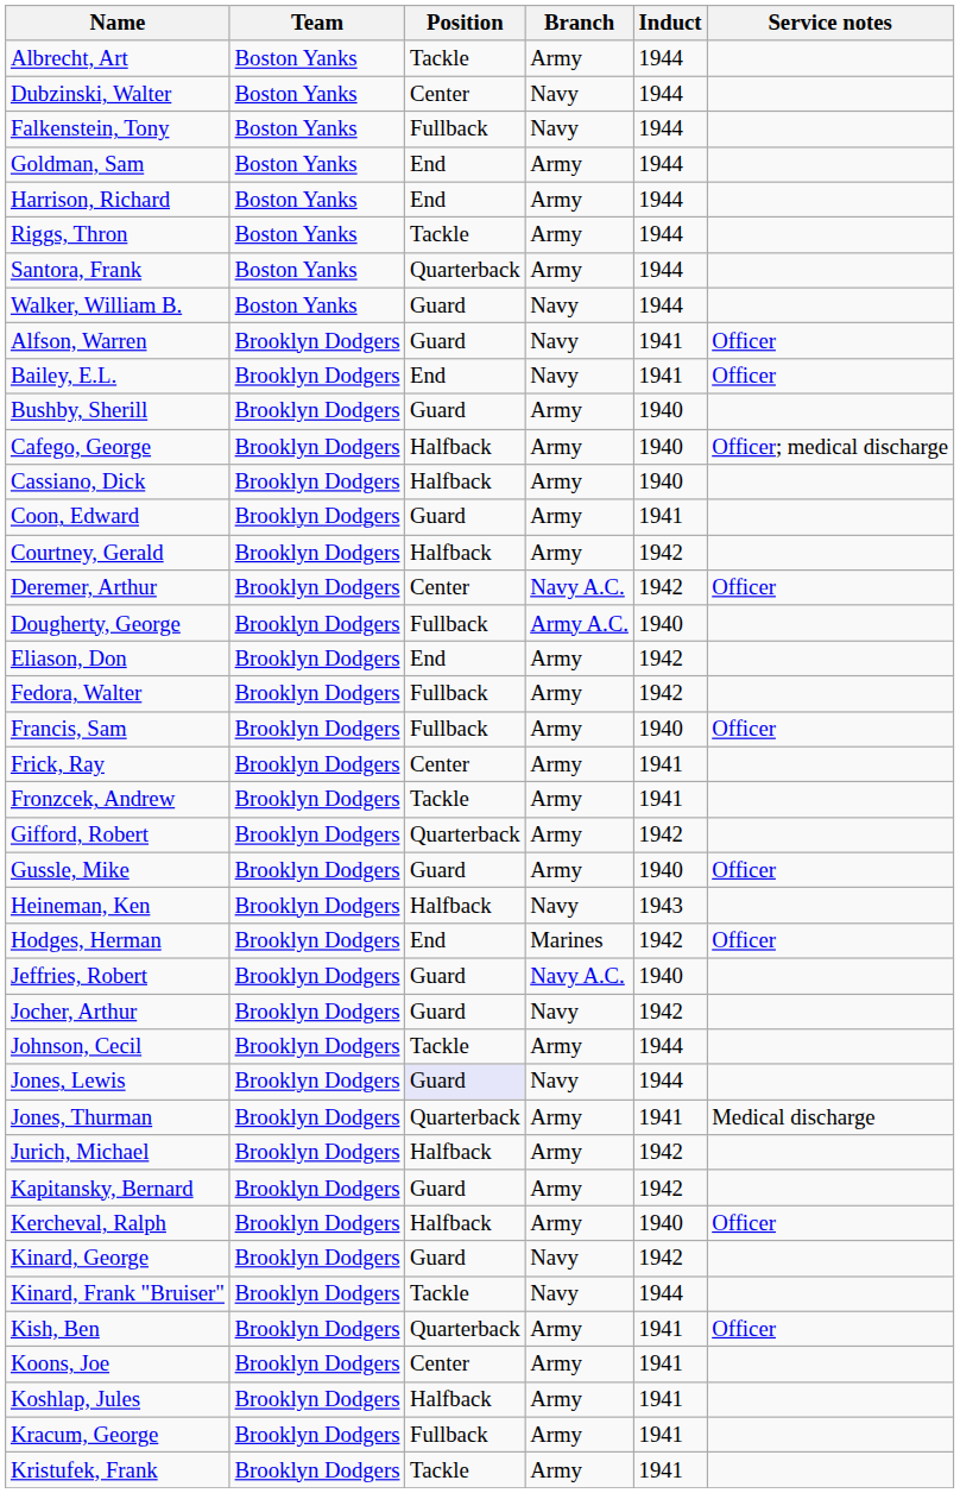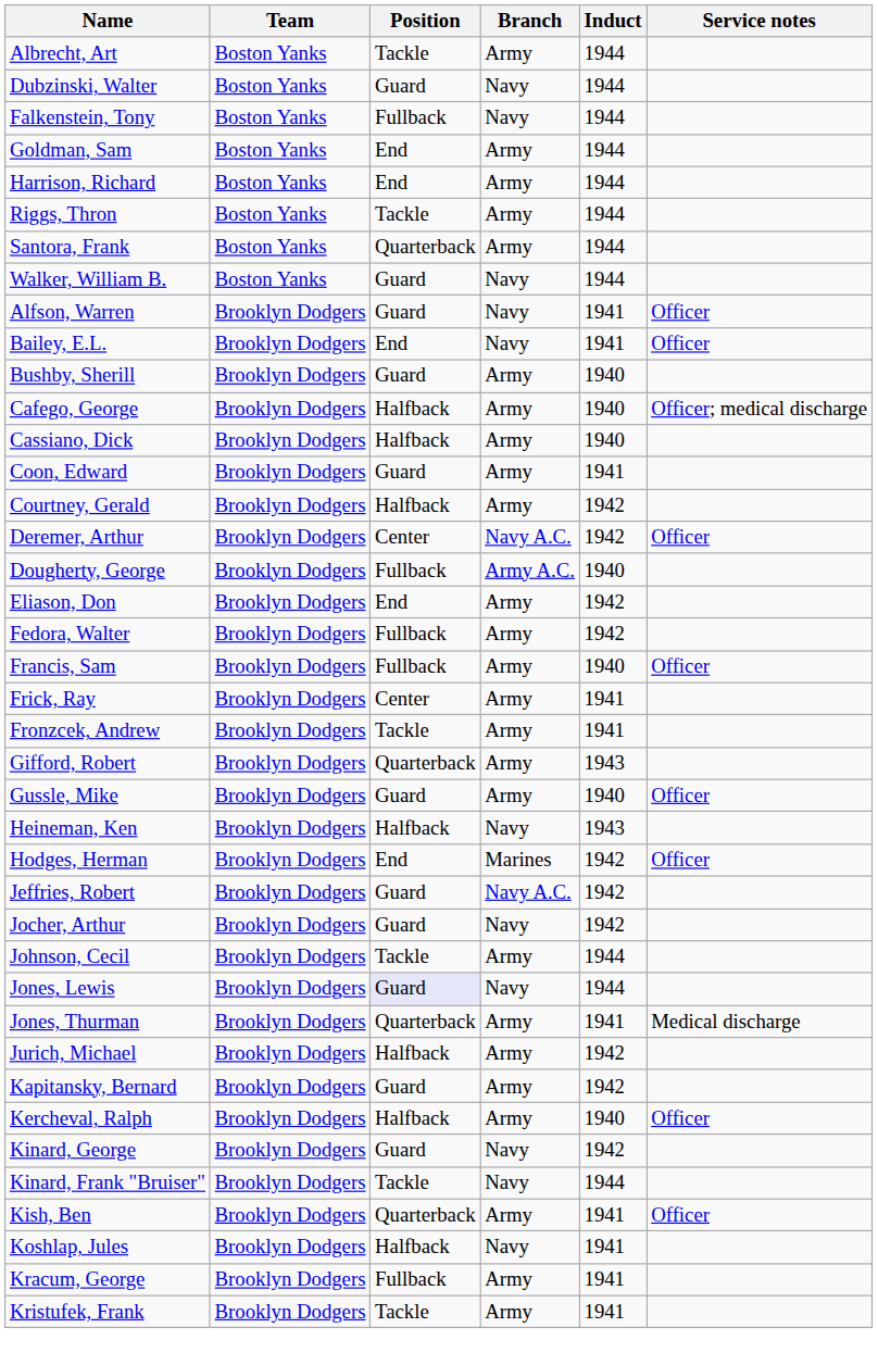 <table class="wikitable sortable">
 <tr>
 <th>Name</th>
 <th>Team</th>
 <th>Position</th>
 <th>Branch</th>
 <th>Induct</th>
 <th>Service notes</th>
 </tr>
 <tr>
 <td><a href='#'>Albrecht, Art</a></td>
 <td><a href='#'>Boston Yanks</a></td>
 <td>Tackle</td>
 <td>Army</td>
 <td>1944</td>
 <td></td>
 </tr>
 <tr>
 <td><a href='#'>Dubzinski, Walter</a></td>
 <td><a href='#'>Boston Yanks</a></td>
-<td>Center</td>
+<td>Guard</td>
 <td>Navy</td>
 <td>1944</td>
 <td></td>
 </tr>
 <tr>
 <td><a href='#'>Falkenstein, Tony</a></td>
 <td><a href='#'>Boston Yanks</a></td>
 <td>Fullback</td>
 <td>Navy</td>
 <td>1944</td>
 <td></td>
 </tr>
 <tr>
 <td><a href='#'>Goldman, Sam</a></td>
 <td><a href='#'>Boston Yanks</a></td>
 <td>End</td>
 <td>Army</td>
 <td>1944</td>
 <td></td>
 </tr>
 <tr>
 <td><a href='#'>Harrison, Richard</a></td>
 <td><a href='#'>Boston Yanks</a></td>
 <td>End</td>
 <td>Army</td>
 <td>1944</td>
 <td></td>
 </tr>
 <tr>
 <td><a href='#'>Riggs, Thron</a></td>
 <td><a href='#'>Boston Yanks</a></td>
 <td>Tackle</td>
 <td>Army</td>
 <td>1944</td>
 <td></td>
 </tr>
 <tr>
 <td><a href='#'>Santora, Frank</a></td>
 <td><a href='#'>Boston Yanks</a></td>
 <td>Quarterback</td>
 <td>Army</td>
 <td>1944</td>
 <td></td>
 </tr>
 <tr>
 <td><a href='#'>Walker, William B.</a></td>
 <td><a href='#'>Boston Yanks</a></td>
 <td>Guard</td>
 <td>Navy</td>
 <td>1944</td>
 <td></td>
 </tr>
 <tr>
 <td><a href='#'>Alfson, Warren</a></td>
 <td><a href='#'>Brooklyn Dodgers</a></td>
 <td>Guard</td>
 <td>Navy</td>
 <td>1941</td>
 <td><a href='#'>Officer</a></td>
 </tr>
 <tr>
 <td><a href='#'>Bailey, E.L.</a></td>
 <td><a href='#'>Brooklyn Dodgers</a></td>
 <td>End</td>
 <td>Navy</td>
 <td>1941</td>
 <td><a href='#'>Officer</a></td>
 </tr>
 <tr>
 <td><a href='#'>Bushby, Sherill</a></td>
 <td><a href='#'>Brooklyn Dodgers</a></td>
 <td>Guard</td>
 <td>Army</td>
 <td>1940</td>
 <td></td>
 </tr>
 <tr>
 <td><a href='#'>Cafego, George</a></td>
 <td><a href='#'>Brooklyn Dodgers</a></td>
 <td>Halfback</td>
 <td>Army</td>
 <td>1940</td>
 <td><a href='#'>Officer</a>; medical discharge</td>
 </tr>
 <tr>
 <td><a href='#'>Cassiano, Dick</a></td>
 <td><a href='#'>Brooklyn Dodgers</a></td>
 <td>Halfback</td>
 <td>Army</td>
 <td>1940</td>
 <td></td>
 </tr>
 <tr>
 <td><a href='#'>Coon, Edward</a></td>
 <td><a href='#'>Brooklyn Dodgers</a></td>
 <td>Guard</td>
 <td>Army</td>
 <td>1941</td>
 <td></td>
 </tr>
 <tr>
 <td><a href='#'>Courtney, Gerald</a></td>
 <td><a href='#'>Brooklyn Dodgers</a></td>
 <td>Halfback</td>
 <td>Army</td>
 <td>1942</td>
 <td></td>
 </tr>
 <tr>
 <td><a href='#'>Deremer, Arthur</a></td>
 <td><a href='#'>Brooklyn Dodgers</a></td>
 <td>Center</td>
 <td><a href='#'>Navy A.C.</a></td>
 <td>1942</td>
 <td><a href='#'>Officer</a></td>
 </tr>
 <tr>
 <td><a href='#'>Dougherty, George</a></td>
 <td><a href='#'>Brooklyn Dodgers</a></td>
 <td>Fullback</td>
 <td><a href='#'>Army A.C.</a></td>
 <td>1940</td>
 <td></td>
 </tr>
 <tr>
 <td><a href='#'>Eliason, Don</a></td>
 <td><a href='#'>Brooklyn Dodgers</a></td>
 <td>End</td>
 <td>Army</td>
 <td>1942</td>
 <td></td>
 </tr>
 <tr>
 <td><a href='#'>Fedora, Walter</a></td>
 <td><a href='#'>Brooklyn Dodgers</a></td>
 <td>Fullback</td>
 <td>Army</td>
 <td>1942</td>
 <td></td>
 </tr>
 <tr>
 <td><a href='#'>Francis, Sam</a></td>
 <td><a href='#'>Brooklyn Dodgers</a></td>
 <td>Fullback</td>
 <td>Army</td>
 <td>1940</td>
 <td><a href='#'>Officer</a></td>
 </tr>
 <tr>
 <td><a href='#'>Frick, Ray</a></td>
 <td><a href='#'>Brooklyn Dodgers</a></td>
 <td>Center</td>
 <td>Army</td>
 <td>1941</td>
 <td></td>
 </tr>
 <tr>
 <td><a href='#'>Fronzcek, Andrew</a></td>
 <td><a href='#'>Brooklyn Dodgers</a></td>
 <td>Tackle</td>
 <td>Army</td>
 <td>1941</td>
 <td></td>
 </tr>
 <tr>
 <td><a href='#'>Gifford, Robert</a></td>
 <td><a href='#'>Brooklyn Dodgers</a></td>
 <td>Quarterback</td>
 <td>Army</td>
-<td>1942</td>
+<td>1943</td>
 <td></td>
 </tr>
 <tr>
 <td><a href='#'>Gussle, Mike</a></td>
 <td><a href='#'>Brooklyn Dodgers</a></td>
 <td>Guard</td>
 <td>Army</td>
 <td>1940</td>
 <td><a href='#'>Officer</a></td>
 </tr>
 <tr>
 <td><a href='#'>Heineman, Ken</a></td>
 <td><a href='#'>Brooklyn Dodgers</a></td>
 <td>Halfback</td>
 <td>Navy</td>
 <td>1943</td>
 <td></td>
 </tr>
 <tr>
 <td><a href='#'>Hodges, Herman</a></td>
 <td><a href='#'>Brooklyn Dodgers</a></td>
 <td>End</td>
 <td>Marines</td>
 <td>1942</td>
 <td><a href='#'>Officer</a></td>
 </tr>
 <tr>
 <td><a href='#'>Jeffries, Robert</a></td>
 <td><a href='#'>Brooklyn Dodgers</a></td>
 <td>Guard</td>
 <td><a href='#'>Navy A.C.</a></td>
-<td>1940</td>
+<td>1942</td>
 <td></td>
 </tr>
 <tr>
 <td><a href='#'>Jocher, Arthur</a></td>
 <td><a href='#'>Brooklyn Dodgers</a></td>
 <td>Guard</td>
 <td>Navy</td>
 <td>1942</td>
 <td></td>
 </tr>
 <tr>
 <td><a href='#'>Johnson, Cecil</a></td>
 <td><a href='#'>Brooklyn Dodgers</a></td>
 <td>Tackle</td>
 <td>Army</td>
 <td>1944</td>
 <td></td>
 </tr>
 <tr>
 <td><a href='#'>Jones, Lewis</a></td>
 <td><a href='#'>Brooklyn Dodgers</a></td>
 <td style="background: lavender;">Guard</td>
 <td>Navy</td>
 <td>1944</td>
 <td></td>
 </tr>
 <tr>
 <td><a href='#'>Jones, Thurman</a></td>
 <td><a href='#'>Brooklyn Dodgers</a></td>
 <td>Quarterback</td>
 <td>Army</td>
 <td>1941</td>
 <td>Medical discharge</td>
 </tr>
 <tr>
 <td><a href='#'>Jurich, Michael</a></td>
 <td><a href='#'>Brooklyn Dodgers</a></td>
 <td>Halfback</td>
 <td>Army</td>
 <td>1942</td>
 <td></td>
 </tr>
 <tr>
 <td><a href='#'>Kapitansky, Bernard</a></td>
 <td><a href='#'>Brooklyn Dodgers</a></td>
 <td>Guard</td>
 <td>Army</td>
 <td>1942</td>
 <td></td>
 </tr>
 <tr>
 <td><a href='#'>Kercheval, Ralph</a></td>
 <td><a href='#'>Brooklyn Dodgers</a></td>
 <td>Halfback</td>
 <td>Army</td>
 <td>1940</td>
 <td><a href='#'>Officer</a></td>
 </tr>
 <tr>
 <td><a href='#'>Kinard, George</a></td>
 <td><a href='#'>Brooklyn Dodgers</a></td>
 <td>Guard</td>
 <td>Navy</td>
 <td>1942</td>
 <td></td>
 </tr>
 <tr>
 <td><a href='#'>Kinard, Frank "Bruiser"</a></td>
 <td><a href='#'>Brooklyn Dodgers</a></td>
 <td>Tackle</td>
 <td>Navy</td>
 <td>1944</td>
 <td></td>
 </tr>
 <tr>
 <td><a href='#'>Kish, Ben</a></td>
 <td><a href='#'>Brooklyn Dodgers</a></td>
 <td>Quarterback</td>
 <td>Army</td>
 <td>1941</td>
 <td><a href='#'>Officer</a></td>
 </tr>
 <tr>
-<td><a href='#'>Koons, Joe</a></td>
-<td><a href='#'>Brooklyn Dodgers</a></td>
-<td>Center</td>
-<td>Army</td>
-<td>1941</td>
-<td></td>
-</tr>
-<tr>
 <td><a href='#'>Koshlap, Jules</a></td>
 <td><a href='#'>Brooklyn Dodgers</a></td>
 <td>Halfback</td>
-<td>Army</td>
+<td>Navy</td>
 <td>1941</td>
 <td></td>
 </tr>
 <tr>
 <td><a href='#'>Kracum, George</a></td>
 <td><a href='#'>Brooklyn Dodgers</a></td>
 <td>Fullback</td>
 <td>Army</td>
 <td>1941</td>
 <td></td>
 </tr>
 <tr>
 <td><a href='#'>Kristufek, Frank</a></td>
 <td><a href='#'>Brooklyn Dodgers</a></td>
 <td>Tackle</td>
 <td>Army</td>
 <td>1941</td>
 <td></td>
 </tr>
 </table>
